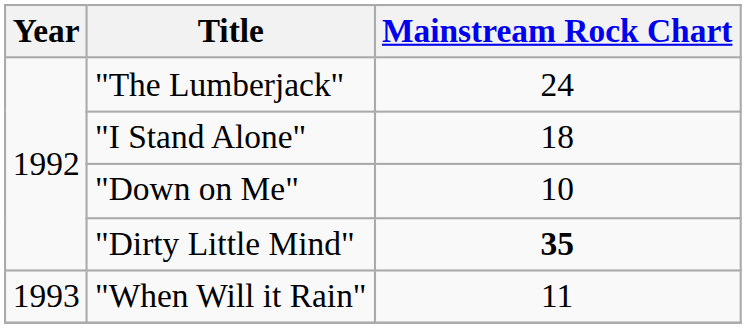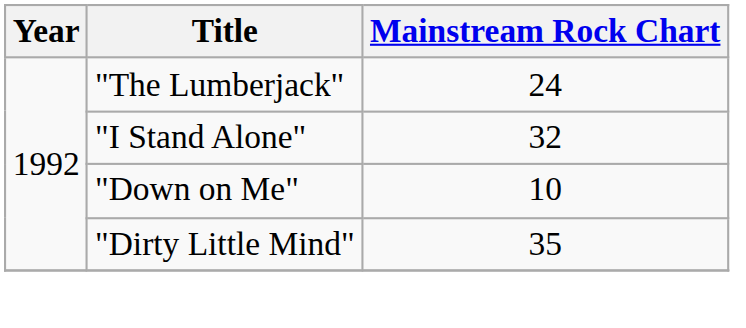 <table class="wikitable">
 <tr>
 <th>Year</th>
 <th>Title</th>
 <th><a href='#'>Mainstream Rock Chart</a></th>
 </tr>
 <tr>
 <td rowspan="4">1992</td>
 <td>"The Lumberjack"</td>
 <td align="center">24</td>
 </tr>
 <tr>
 <td>"I Stand Alone"</td>
-<td align="center">18</td>
+<td align="center">32</td>
 </tr>
 <tr>
 <td>"Down on Me"</td>
 <td align="center">10</td>
 </tr>
 <tr>
 <td>"Dirty Little Mind"</td>
-<td align="center"><strong>35</strong></td>
-</tr>
-<tr>
-<td>1993</td>
-<td>"When Will it Rain"</td>
-<td align="center">11</td>
+<td align="center">35</td>
 </tr>
 <tr>
 </tr>
 </table>
